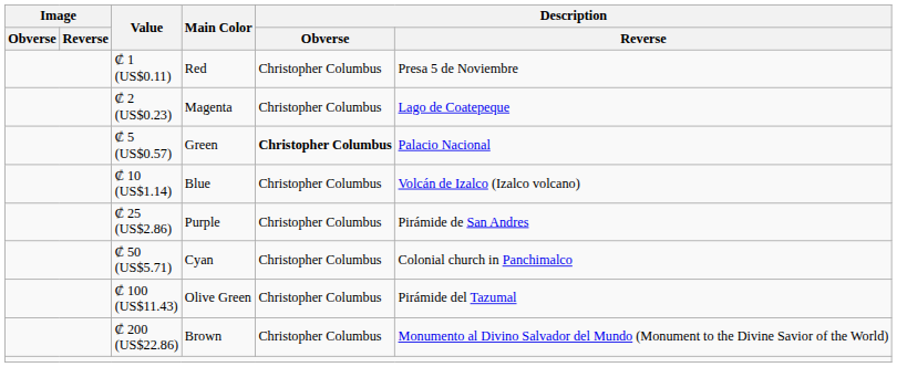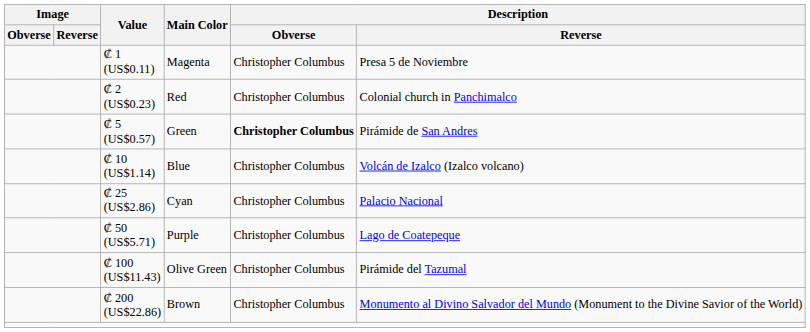 <table class="wikitable" style="font-size: 90%">
 <tr>
 <th colspan="2">Image</th>
 <th rowspan="2">Value</th>
 <th rowspan="2">Main Color</th>
 <th colspan="2">Description</th>
 </tr>
 <tr>
 <th>Obverse</th>
 <th>Reverse</th>
 <th>Obverse</th>
 <th>Reverse</th>
 </tr>
 <tr>
 <td align="center" colspan="2"></td>
 <td>₡ 1<br>(US$0.11)</td>
-<td>Red</td>
+<td>Magenta</td>
 <td>Christopher Columbus</td>
 <td>Presa 5 de Noviembre</td>
 </tr>
 <tr>
 <td align="center" colspan="2"></td>
 <td>₡ 2<br>(US$0.23)</td>
-<td>Magenta</td>
+<td>Red</td>
 <td>Christopher Columbus</td>
-<td><a href='#'>Lago de Coatepeque</a></td>
+<td>Colonial church in <a href='#'>Panchimalco</a></td>
 </tr>
 <tr>
 <td align="center" colspan="2"></td>
 <td>₡ 5<br>(US$0.57)</td>
 <td>Green</td>
 <td><strong>Christopher Columbus</strong></td>
-<td><a href='#'>Palacio Nacional</a></td>
+<td>Pirámide de <a href='#'>San Andres</a></td>
 </tr>
 <tr>
 <td align="center" colspan="2"></td>
 <td>₡ 10<br>(US$1.14)</td>
 <td>Blue</td>
 <td>Christopher Columbus</td>
 <td><a href='#'>Volcán de Izalco</a> (Izalco volcano)</td>
 </tr>
 <tr>
 <td align="center" colspan="2"></td>
 <td>₡ 25<br>(US$2.86)</td>
-<td>Purple</td>
+<td>Cyan</td>
 <td>Christopher Columbus</td>
-<td>Pirámide de <a href='#'>San Andres</a></td>
+<td><a href='#'>Palacio Nacional</a></td>
 </tr>
 <tr>
 <td align="center" colspan="2"></td>
 <td>₡ 50<br>(US$5.71)</td>
-<td>Cyan</td>
+<td>Purple</td>
 <td>Christopher Columbus</td>
-<td>Colonial church in <a href='#'>Panchimalco</a></td>
+<td><a href='#'>Lago de Coatepeque</a></td>
 </tr>
 <tr>
 <td align="center" colspan="2"></td>
 <td>₡ 100<br>(US$11.43)</td>
 <td>Olive Green</td>
 <td>Christopher Columbus</td>
 <td>Pirámide del <a href='#'>Tazumal</a></td>
 </tr>
 <tr>
 <td align="center" colspan="2"></td>
 <td>₡ 200<br>(US$22.86)</td>
 <td>Brown</td>
 <td>Christopher Columbus</td>
 <td><a href='#'>Monumento al Divino Salvador del Mundo</a> (Monument to the Divine Savior of the World)</td>
 </tr>
 <tr>
 <td colspan="7"></td>
 </tr>
 </table>
